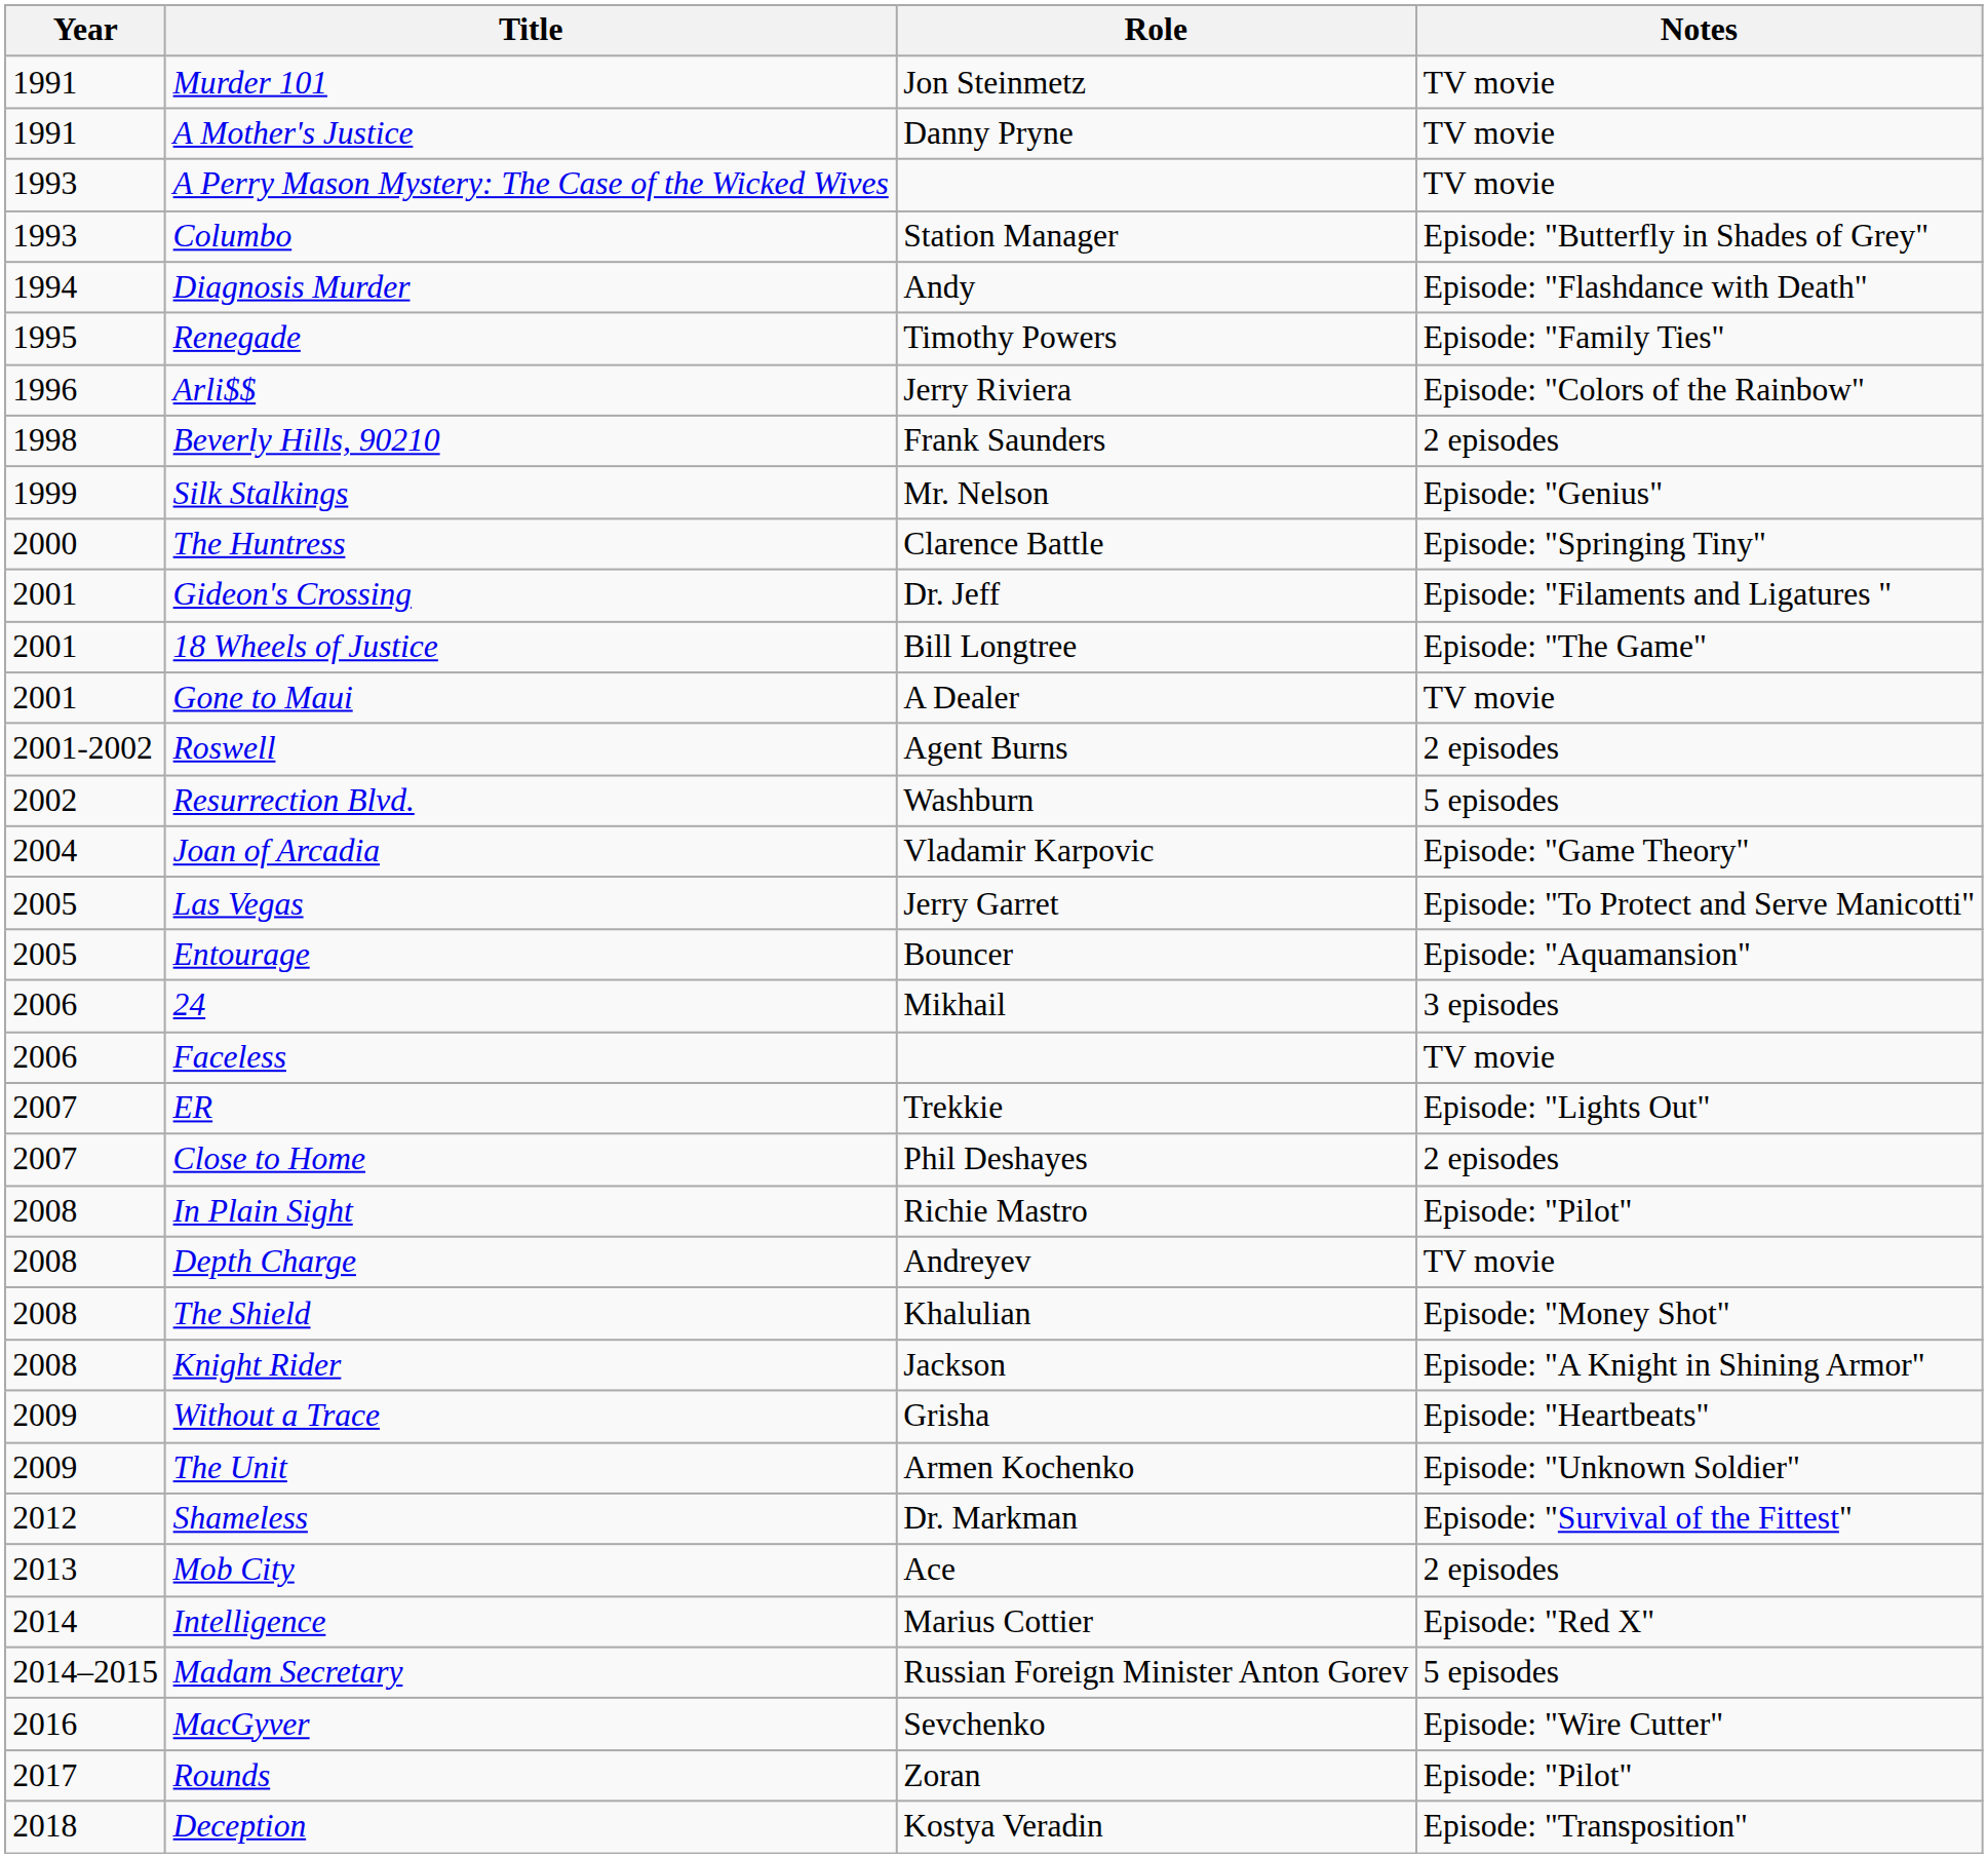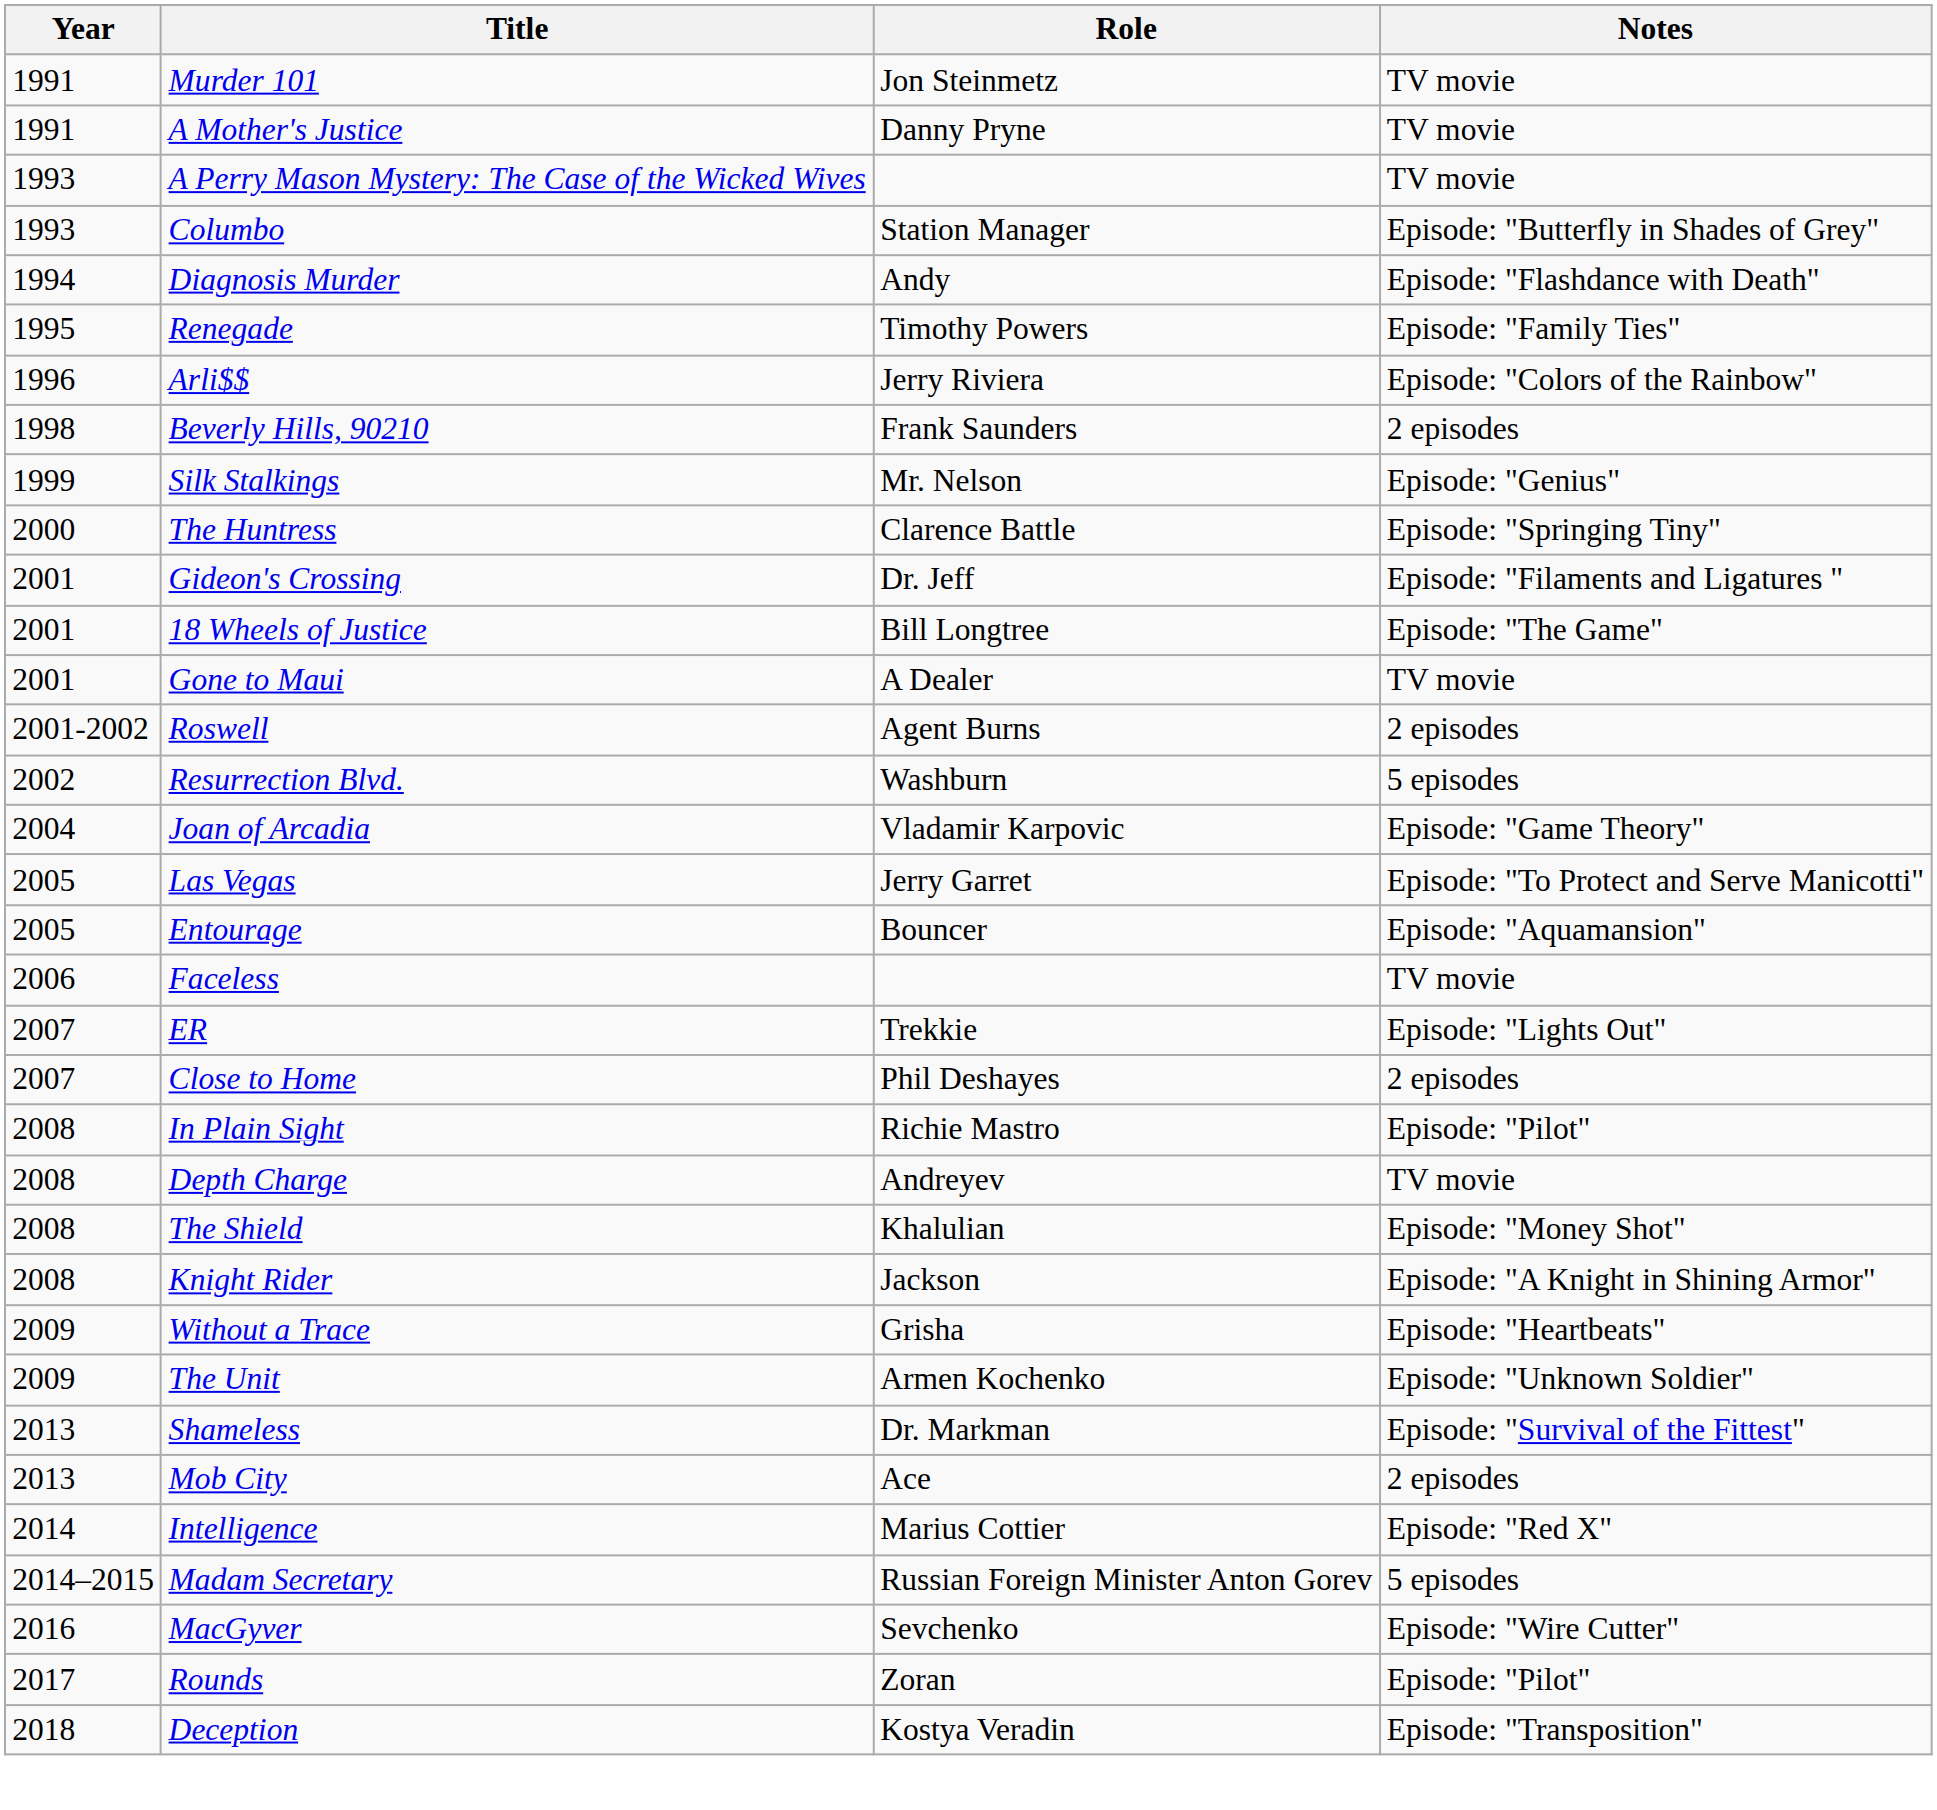 <table class="wikitable sortable">
 <tr>
 <th>Year</th>
 <th>Title</th>
 <th>Role</th>
 <th class="unsortable">Notes</th>
 </tr>
 <tr>
 <td>1991</td>
 <td><em><a href='#'>Murder 101</a></em></td>
 <td>Jon Steinmetz</td>
 <td>TV movie</td>
 </tr>
 <tr>
 <td>1991</td>
 <td><em><a href='#'>A Mother's Justice</a></em></td>
 <td>Danny Pryne</td>
 <td>TV movie</td>
 </tr>
 <tr>
 <td>1993</td>
 <td><em><a href='#'>A Perry Mason Mystery: The Case of the Wicked Wives</a></em></td>
 <td></td>
 <td>TV movie</td>
 </tr>
 <tr>
 <td>1993</td>
 <td><em><a href='#'>Columbo</a></em></td>
 <td>Station Manager</td>
 <td>Episode: "Butterfly in Shades of Grey"</td>
 </tr>
 <tr>
 <td>1994</td>
 <td><em><a href='#'>Diagnosis Murder</a></em></td>
 <td>Andy</td>
 <td>Episode: "Flashdance with Death"</td>
 </tr>
 <tr>
 <td>1995</td>
 <td><em><a href='#'>Renegade</a></em></td>
 <td>Timothy Powers</td>
 <td>Episode: "Family Ties"</td>
 </tr>
 <tr>
 <td>1996</td>
 <td><em><a href='#'>Arli$$</a></em></td>
 <td>Jerry Riviera</td>
 <td>Episode: "Colors of the Rainbow"</td>
 </tr>
 <tr>
 <td>1998</td>
 <td><em><a href='#'>Beverly Hills, 90210</a></em></td>
 <td>Frank Saunders</td>
 <td>2 episodes</td>
 </tr>
 <tr>
 <td>1999</td>
 <td><em><a href='#'>Silk Stalkings</a></em></td>
 <td>Mr. Nelson</td>
 <td>Episode: "Genius"</td>
 </tr>
 <tr>
 <td>2000</td>
 <td><em><a href='#'>The Huntress</a></em></td>
 <td>Clarence Battle</td>
 <td>Episode: "Springing Tiny"</td>
 </tr>
 <tr>
 <td>2001</td>
 <td><em><a href='#'>Gideon's Crossing</a></em></td>
 <td>Dr. Jeff</td>
 <td>Episode: "Filaments and Ligatures "</td>
 </tr>
 <tr>
 <td>2001</td>
 <td><em><a href='#'>18 Wheels of Justice</a></em></td>
 <td>Bill Longtree</td>
 <td>Episode: "The Game"</td>
 </tr>
 <tr>
 <td>2001</td>
 <td><em><a href='#'>Gone to Maui</a></em></td>
 <td>A Dealer</td>
 <td>TV movie</td>
 </tr>
 <tr>
 <td>2001-2002</td>
 <td><em><a href='#'>Roswell</a></em></td>
 <td>Agent Burns</td>
 <td>2 episodes</td>
 </tr>
 <tr>
 <td>2002</td>
 <td><em><a href='#'>Resurrection Blvd.</a></em></td>
 <td>Washburn</td>
 <td>5 episodes</td>
 </tr>
 <tr>
 <td>2004</td>
 <td><em><a href='#'>Joan of Arcadia</a></em></td>
 <td>Vladamir Karpovic</td>
 <td>Episode: "Game Theory"</td>
 </tr>
 <tr>
 <td>2005</td>
 <td><em><a href='#'>Las Vegas</a></em></td>
 <td>Jerry Garret</td>
 <td>Episode: "To Protect and Serve Manicotti"</td>
 </tr>
 <tr>
 <td>2005</td>
 <td><em><a href='#'>Entourage</a></em></td>
 <td>Bouncer</td>
 <td>Episode: "Aquamansion"</td>
 </tr>
 <tr>
 <td>2006</td>
-<td><em><a href='#'>24</a></em></td>
-<td>Mikhail</td>
-<td>3 episodes</td>
-</tr>
-<tr>
-<td>2006</td>
 <td><em><a href='#'>Faceless</a></em></td>
 <td></td>
 <td>TV movie</td>
 </tr>
 <tr>
 <td>2007</td>
 <td><em><a href='#'>ER</a></em></td>
 <td>Trekkie</td>
 <td>Episode: "Lights Out"</td>
 </tr>
 <tr>
 <td>2007</td>
 <td><em><a href='#'>Close to Home</a></em></td>
 <td>Phil Deshayes</td>
 <td>2 episodes</td>
 </tr>
 <tr>
 <td>2008</td>
 <td><em><a href='#'>In Plain Sight</a></em></td>
 <td>Richie Mastro</td>
 <td>Episode: "Pilot"</td>
 </tr>
 <tr>
 <td>2008</td>
 <td><em><a href='#'>Depth Charge</a></em></td>
 <td>Andreyev</td>
 <td>TV movie</td>
 </tr>
 <tr>
 <td>2008</td>
 <td><em><a href='#'>The Shield</a></em></td>
 <td>Khalulian</td>
 <td>Episode: "Money Shot"</td>
 </tr>
 <tr>
 <td>2008</td>
 <td><em><a href='#'>Knight Rider</a></em></td>
 <td>Jackson</td>
 <td>Episode: "A Knight in Shining Armor"</td>
 </tr>
 <tr>
 <td>2009</td>
 <td><em><a href='#'>Without a Trace</a></em></td>
 <td>Grisha</td>
 <td>Episode: "Heartbeats"</td>
 </tr>
 <tr>
 <td>2009</td>
 <td><em><a href='#'>The Unit</a></em></td>
 <td>Armen Kochenko</td>
 <td>Episode: "Unknown Soldier"</td>
 </tr>
 <tr>
-<td>2012</td>
+<td>2013</td>
 <td><em><a href='#'>Shameless</a></em></td>
 <td>Dr. Markman</td>
 <td>Episode: "<a href='#'>Survival of the Fittest</a>"</td>
 </tr>
 <tr>
 <td>2013</td>
 <td><em><a href='#'>Mob City</a></em></td>
 <td>Ace</td>
 <td>2 episodes</td>
 </tr>
 <tr>
 <td>2014</td>
 <td><em><a href='#'>Intelligence</a></em></td>
 <td>Marius Cottier</td>
 <td>Episode: "Red X"</td>
 </tr>
 <tr>
 <td>2014–2015</td>
 <td><em><a href='#'>Madam Secretary</a></em></td>
 <td>Russian Foreign Minister Anton Gorev</td>
 <td>5 episodes</td>
 </tr>
 <tr>
 <td>2016</td>
 <td><a href='#'><em>MacGyver</em></a></td>
 <td>Sevchenko</td>
 <td>Episode: "Wire Cutter"</td>
 </tr>
 <tr>
 <td>2017</td>
 <td><a href='#'><em>Rounds</em></a></td>
 <td>Zoran</td>
 <td>Episode: "Pilot"</td>
 </tr>
 <tr>
 <td>2018</td>
 <td><a href='#'><em>Deception</em></a></td>
 <td>Kostya Veradin</td>
 <td>Episode: "Transposition"</td>
 </tr>
 </table>
